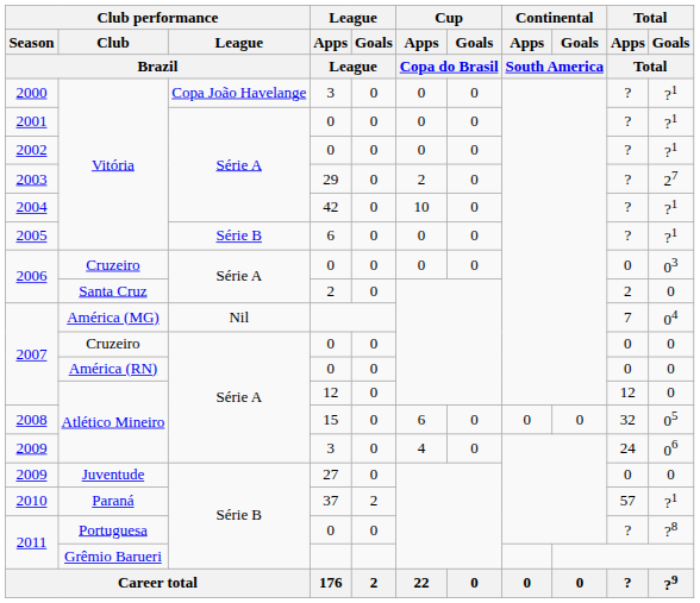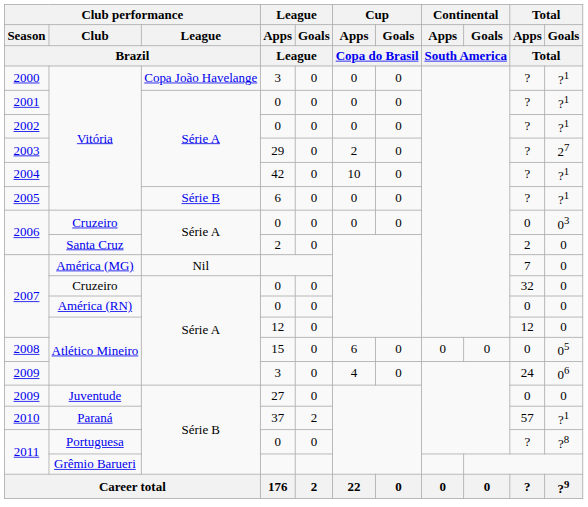 <table class="wikitable" style="text-align:center">
 <tr>
 <th colspan=3>Club performance</th>
 <th colspan=2>League</th>
 <th colspan=2>Cup</th>
 <th colspan=2>Continental</th>
 <th colspan=2>Total</th>
 </tr>
 <tr>
 <th>Season</th>
 <th>Club</th>
 <th>League</th>
 <th>Apps</th>
 <th>Goals</th>
 <th>Apps</th>
 <th>Goals</th>
 <th>Apps</th>
 <th>Goals</th>
 <th>Apps</th>
 <th>Goals</th>
 </tr>
 <tr>
 <th colspan=3>Brazil</th>
 <th colspan=2>League</th>
 <th colspan=2><a href='#'>Copa do Brasil</a></th>
 <th colspan=2><a href='#'>South America</a></th>
 <th colspan=2>Total</th>
 </tr>
 <tr>
 <td><a href='#'>2000</a></td>
 <td rowspan=6><a href='#'>Vitória</a></td>
 <td><a href='#'>Copa João Havelange</a></td>
 <td>3</td>
 <td>0</td>
 <td>0</td>
 <td>0</td>
 <td rowspan=12 colspan=2></td>
 <td>?</td>
 <td>?<sup>1</sup></td>
 </tr>
 <tr>
 <td><a href='#'>2001</a></td>
 <td rowspan=4><a href='#'>Série A</a></td>
 <td>0</td>
 <td>0</td>
 <td>0</td>
 <td>0</td>
 <td>?</td>
 <td>?<sup>1</sup></td>
 </tr>
 <tr>
 <td><a href='#'>2002</a></td>
 <td>0</td>
 <td>0</td>
 <td>0</td>
 <td>0</td>
 <td>?</td>
 <td>?<sup>1</sup></td>
 </tr>
 <tr>
 <td><a href='#'>2003</a></td>
 <td>29</td>
 <td>0</td>
 <td>2</td>
 <td>0</td>
 <td>?</td>
 <td>2<sup>7</sup></td>
 </tr>
 <tr>
 <td><a href='#'>2004</a></td>
 <td>42</td>
 <td>0</td>
 <td>10</td>
 <td>0</td>
 <td>?</td>
 <td>?<sup>1</sup></td>
 </tr>
 <tr>
 <td><a href='#'>2005</a></td>
 <td><a href='#'>Série B</a></td>
 <td>6</td>
 <td>0</td>
 <td>0</td>
 <td>0</td>
 <td>?</td>
 <td>?<sup>1</sup></td>
 </tr>
 <tr>
 <td rowspan=2><a href='#'>2006</a></td>
 <td><a href='#'>Cruzeiro</a></td>
 <td rowspan=2>Série A</td>
 <td>0</td>
 <td>0</td>
 <td>0</td>
 <td>0</td>
 <td>0</td>
 <td>0<sup>3</sup></td>
 </tr>
 <tr>
 <td><a href='#'>Santa Cruz</a></td>
 <td>2</td>
 <td>0</td>
 <td rowspan=5 colspan=2></td>
 <td>2</td>
 <td>0</td>
 </tr>
 <tr>
 <td rowspan=4><a href='#'>2007</a></td>
 <td><a href='#'>América (MG)</a></td>
 <td>Nil</td>
 <td colspan=2></td>
 <td>7</td>
-<td>0<sup>4</sup></td>
+<td>0</td>
 </tr>
 <tr>
 <td>Cruzeiro</td>
 <td rowspan=5>Série A</td>
 <td>0</td>
 <td>0</td>
-<td>0</td>
+<td>32</td>
 <td>0</td>
 </tr>
 <tr>
 <td><a href='#'>América (RN)</a></td>
 <td>0</td>
 <td>0</td>
 <td>0</td>
 <td>0</td>
 </tr>
 <tr>
 <td rowspan=3><a href='#'>Atlético Mineiro</a></td>
 <td>12</td>
 <td>0</td>
 <td>12</td>
 <td>0</td>
 </tr>
 <tr>
 <td><a href='#'>2008</a></td>
 <td>15</td>
 <td>0</td>
 <td>6</td>
 <td>0</td>
 <td>0</td>
 <td>0</td>
-<td>32</td>
+<td>0</td>
 <td>0<sup>5</sup></td>
 </tr>
 <tr>
 <td><a href='#'>2009</a></td>
 <td>3</td>
 <td>0</td>
 <td>4</td>
 <td>0</td>
 <td rowspan=4 colspan=2></td>
 <td>24</td>
 <td>0<sup>6</sup></td>
 </tr>
 <tr>
 <td><a href='#'>2009</a></td>
 <td><a href='#'>Juventude</a></td>
 <td rowspan=4>Série B</td>
 <td>27</td>
 <td>0</td>
 <td rowspan=4 colspan=2></td>
 <td>0</td>
 <td>0</td>
 </tr>
 <tr>
 <td><a href='#'>2010</a></td>
 <td><a href='#'>Paraná</a></td>
 <td>37</td>
 <td>2</td>
 <td>57</td>
 <td>?<sup>1</sup></td>
 </tr>
 <tr>
 <td rowspan=2><a href='#'>2011</a></td>
 <td><a href='#'>Portuguesa</a></td>
 <td>0</td>
 <td>0</td>
 <td>?</td>
 <td>?<sup>8</sup></td>
 </tr>
 <tr>
 <td><a href='#'>Grêmio Barueri</a></td>
 <td></td>
 <td></td>
 <td></td>
 </tr>
 <tr>
 <th colspan=3>Career total</th>
 <th>176</th>
 <th>2</th>
 <th>22</th>
 <th>0</th>
 <th>0</th>
 <th>0</th>
 <th>?</th>
 <th>?<sup>9</sup></th>
 </tr>
 </table>
